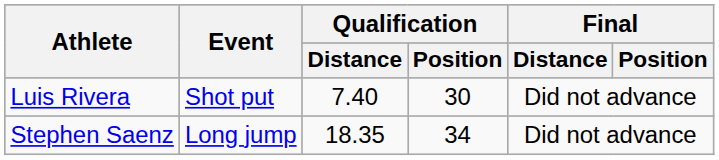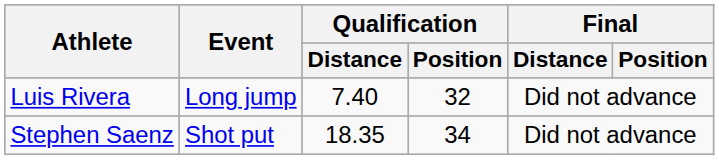 <table class=wikitable style="font-size:90%">
 <tr>
 <th rowspan="2">Athlete</th>
 <th rowspan="2">Event</th>
 <th colspan="2">Qualification</th>
 <th colspan="2">Final</th>
 </tr>
 <tr style="font-size:95%">
 <th>Distance</th>
 <th>Position</th>
 <th>Distance</th>
 <th>Position</th>
 </tr>
 <tr align=center>
 <td align=left><a href='#'>Luis Rivera</a></td>
-<td align=left><a href='#'>Shot put</a></td>
+<td align=left><a href='#'>Long jump</a></td>
 <td>7.40</td>
-<td>30</td>
+<td>32</td>
 <td colspan=2>Did not advance</td>
 </tr>
 <tr align=center>
 <td align=left><a href='#'>Stephen Saenz</a></td>
-<td align=left><a href='#'>Long jump</a></td>
+<td align=left><a href='#'>Shot put</a></td>
 <td>18.35</td>
 <td>34</td>
 <td colspan=2>Did not advance</td>
 </tr>
 </table>
